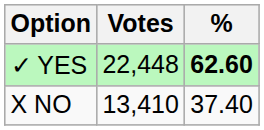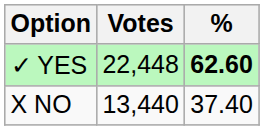 <table class="wikitable">
 <tr>
 <th>Option</th>
 <th>Votes</th>
 <th>%</th>
 </tr>
 <tr>
 <td style=background:#bbf8be>✓ YES</td>
 <td style=background:#bbf8be>22,448</td>
 <td style=background:#bbf8be><strong>62.60</strong></td>
 </tr>
 <tr>
 <td>X NO</td>
-<td>13,410</td>
+<td>13,440</td>
 <td>37.40</td>
 </tr>
 </table>
